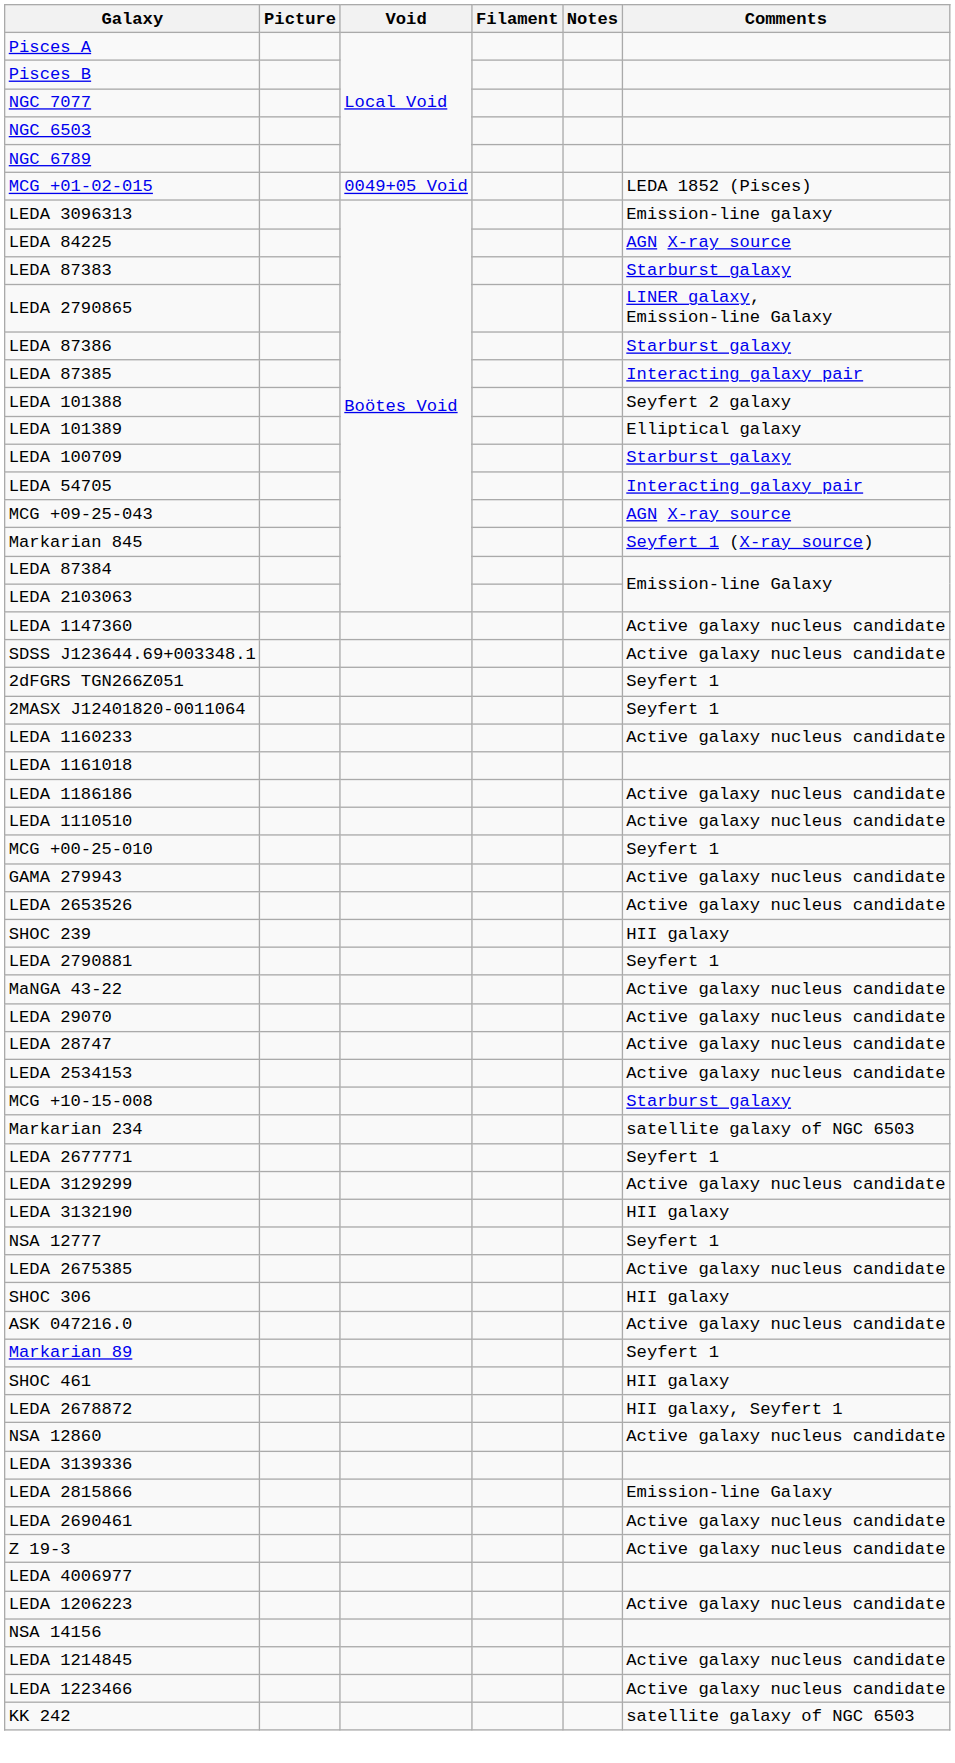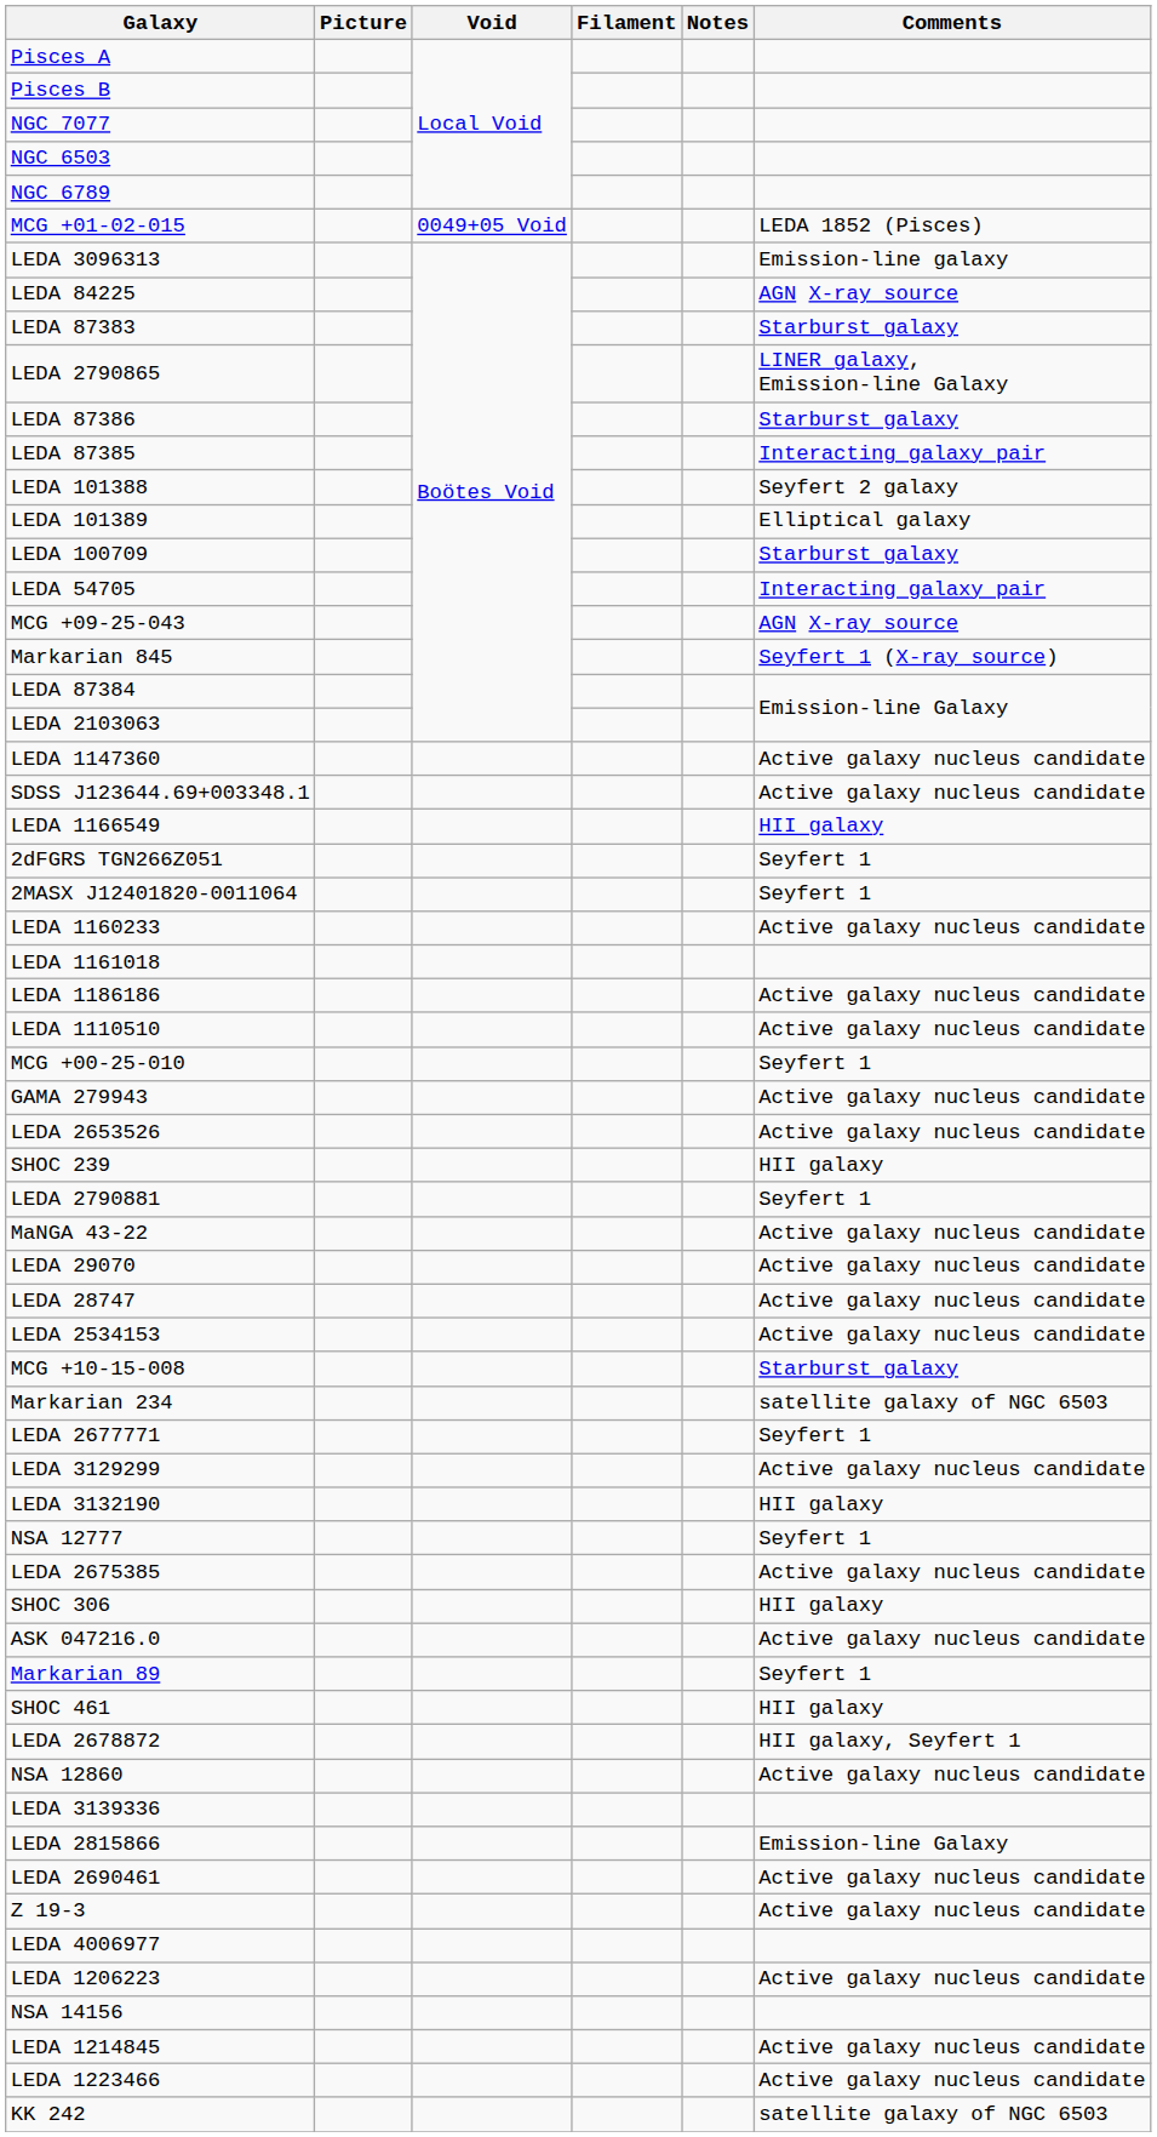 <table class="wikitable sortable">
 <tr>
 <th>Galaxy</th>
 <th>Picture</th>
 <th>Void</th>
 <th>Filament</th>
 <th>Notes</th>
 <th>Comments</th>
 </tr>
 <tr>
 <td><a href='#'>Pisces A</a></td>
 <td></td>
 <td rowspan="5"><a href='#'>Local Void</a></td>
 <td></td>
 <td></td>
 <td></td>
 </tr>
 <tr>
 <td><a href='#'>Pisces B</a></td>
 <td></td>
 <td></td>
 <td></td>
 <td></td>
 </tr>
 <tr>
 <td><a href='#'>NGC 7077</a></td>
 <td></td>
 <td></td>
 <td></td>
 <td></td>
 </tr>
 <tr>
 <td><a href='#'>NGC 6503</a></td>
 <td></td>
 <td></td>
 <td></td>
 <td></td>
 </tr>
 <tr>
 <td><a href='#'>NGC 6789</a></td>
 <td></td>
 <td></td>
 <td></td>
 <td></td>
 </tr>
 <tr>
 <td><a href='#'>MCG +01-02-015</a></td>
 <td></td>
 <td><a href='#'>0049+05 Void</a></td>
 <td></td>
 <td></td>
 <td>LEDA 1852 (Pisces)</td>
 </tr>
 <tr>
 <td>LEDA 3096313</td>
 <td></td>
 <td rowspan="14"><a href='#'>Boötes Void</a></td>
 <td></td>
 <td></td>
 <td>Emission-line galaxy</td>
 </tr>
 <tr>
 <td>LEDA 84225</td>
 <td></td>
 <td></td>
 <td></td>
 <td><a href='#'>AGN</a> <a href='#'>X-ray source</a></td>
 </tr>
 <tr>
 <td>LEDA 87383</td>
 <td></td>
 <td></td>
 <td></td>
 <td><a href='#'>Starburst galaxy</a></td>
 </tr>
 <tr>
 <td>LEDA 2790865</td>
 <td></td>
 <td></td>
 <td></td>
 <td><a href='#'>LINER galaxy</a>,<br>Emission-line Galaxy</td>
 </tr>
 <tr>
 <td>LEDA 87386</td>
 <td></td>
 <td></td>
 <td></td>
 <td><a href='#'>Starburst galaxy</a></td>
 </tr>
 <tr>
 <td>LEDA 87385</td>
 <td></td>
 <td></td>
 <td></td>
 <td><a href='#'>Interacting galaxy pair</a></td>
 </tr>
 <tr>
 <td>LEDA 101388</td>
 <td></td>
 <td></td>
 <td></td>
 <td>Seyfert 2 galaxy</td>
 </tr>
 <tr>
 <td>LEDA 101389</td>
 <td></td>
 <td></td>
 <td></td>
 <td>Elliptical galaxy</td>
 </tr>
 <tr>
 <td>LEDA 100709</td>
 <td></td>
 <td></td>
 <td></td>
 <td><a href='#'>Starburst galaxy</a></td>
 </tr>
 <tr>
 <td>LEDA 54705</td>
 <td></td>
 <td></td>
 <td></td>
 <td><a href='#'>Interacting galaxy pair</a></td>
 </tr>
 <tr>
 <td>MCG +09-25-043</td>
 <td></td>
 <td></td>
 <td></td>
 <td><a href='#'>AGN</a> <a href='#'>X-ray source</a></td>
 </tr>
 <tr>
 <td>Markarian 845</td>
 <td></td>
 <td></td>
 <td></td>
 <td><a href='#'>Seyfert 1</a> (<a href='#'>X-ray source</a>)</td>
 </tr>
 <tr>
 <td>LEDA 87384</td>
 <td></td>
 <td></td>
 <td></td>
 <td rowspan="2">Emission-line Galaxy</td>
 </tr>
 <tr>
 <td>LEDA 2103063</td>
 <td></td>
 <td></td>
 <td></td>
 </tr>
 <tr>
 <td>LEDA 1147360</td>
 <td></td>
 <td></td>
 <td></td>
 <td></td>
 <td>Active galaxy nucleus candidate</td>
 </tr>
 <tr>
 <td>SDSS J123644.69+003348.1</td>
 <td></td>
 <td></td>
 <td></td>
 <td></td>
 <td>Active galaxy nucleus candidate</td>
+</tr>
+<tr>
+<td>LEDA 1166549</td>
+<td></td>
+<td></td>
+<td></td>
+<td></td>
+<td><a href='#'>HII galaxy</a></td>
 </tr>
 <tr>
 <td>2dFGRS TGN266Z051</td>
 <td></td>
 <td></td>
 <td></td>
 <td></td>
 <td>Seyfert 1</td>
 </tr>
 <tr>
 <td>2MASX J12401820-0011064</td>
 <td></td>
 <td></td>
 <td></td>
 <td></td>
 <td>Seyfert 1</td>
 </tr>
 <tr>
 <td>LEDA 1160233</td>
 <td></td>
 <td></td>
 <td></td>
 <td></td>
 <td>Active galaxy nucleus candidate</td>
 </tr>
 <tr>
 <td>LEDA 1161018</td>
 <td></td>
 <td></td>
 <td></td>
 <td></td>
 <td></td>
 </tr>
 <tr>
 <td>LEDA 1186186</td>
 <td></td>
 <td></td>
 <td></td>
 <td></td>
 <td>Active galaxy nucleus candidate</td>
 </tr>
 <tr>
 <td>LEDA 1110510</td>
 <td></td>
 <td></td>
 <td></td>
 <td></td>
 <td>Active galaxy nucleus candidate</td>
 </tr>
 <tr>
 <td>MCG +00-25-010</td>
 <td></td>
 <td></td>
 <td></td>
 <td></td>
 <td>Seyfert 1</td>
 </tr>
 <tr>
 <td>GAMA 279943</td>
 <td></td>
 <td></td>
 <td></td>
 <td></td>
 <td>Active galaxy nucleus candidate</td>
 </tr>
 <tr>
 <td>LEDA 2653526</td>
 <td></td>
 <td></td>
 <td></td>
 <td></td>
 <td>Active galaxy nucleus candidate</td>
 </tr>
 <tr>
 <td>SHOC 239</td>
 <td></td>
 <td></td>
 <td></td>
 <td></td>
 <td>HII galaxy</td>
 </tr>
 <tr>
 <td>LEDA 2790881</td>
 <td></td>
 <td></td>
 <td></td>
 <td></td>
 <td>Seyfert 1</td>
 </tr>
 <tr>
 <td>MaNGA 43-22</td>
 <td></td>
 <td></td>
 <td></td>
 <td></td>
 <td>Active galaxy nucleus candidate</td>
 </tr>
 <tr>
 <td>LEDA 29070</td>
 <td></td>
 <td></td>
 <td></td>
 <td></td>
 <td>Active galaxy nucleus candidate</td>
 </tr>
 <tr>
 <td>LEDA 28747</td>
 <td></td>
 <td></td>
 <td></td>
 <td></td>
 <td>Active galaxy nucleus candidate</td>
 </tr>
 <tr>
 <td>LEDA 2534153</td>
 <td></td>
 <td></td>
 <td></td>
 <td></td>
 <td>Active galaxy nucleus candidate</td>
 </tr>
 <tr>
 <td>MCG +10-15-008</td>
 <td></td>
 <td></td>
 <td></td>
 <td></td>
 <td><a href='#'>Starburst galaxy</a></td>
 </tr>
 <tr>
 <td>Markarian 234</td>
 <td></td>
 <td></td>
 <td></td>
 <td></td>
 <td>satellite galaxy of NGC 6503</td>
 </tr>
 <tr>
 <td>LEDA 2677771</td>
 <td></td>
 <td></td>
 <td></td>
 <td></td>
 <td>Seyfert 1</td>
 </tr>
 <tr>
 <td>LEDA 3129299</td>
 <td></td>
 <td></td>
 <td></td>
 <td></td>
 <td>Active galaxy nucleus candidate</td>
 </tr>
 <tr>
 <td>LEDA 3132190</td>
 <td></td>
 <td></td>
 <td></td>
 <td></td>
 <td>HII galaxy</td>
 </tr>
 <tr>
 <td>NSA 12777</td>
 <td></td>
 <td></td>
 <td></td>
 <td></td>
 <td>Seyfert 1</td>
 </tr>
 <tr>
 <td>LEDA 2675385</td>
 <td></td>
 <td></td>
 <td></td>
 <td></td>
 <td>Active galaxy nucleus candidate</td>
 </tr>
 <tr>
 <td>SHOC 306</td>
 <td></td>
 <td></td>
 <td></td>
 <td></td>
 <td>HII galaxy</td>
 </tr>
 <tr>
 <td>ASK 047216.0</td>
 <td></td>
 <td></td>
 <td></td>
 <td></td>
 <td>Active galaxy nucleus candidate</td>
 </tr>
 <tr>
 <td><a href='#'>Markarian 89</a></td>
 <td></td>
 <td></td>
 <td></td>
 <td></td>
 <td>Seyfert 1</td>
 </tr>
 <tr>
 <td>SHOC 461</td>
 <td></td>
 <td></td>
 <td></td>
 <td></td>
 <td>HII galaxy</td>
 </tr>
 <tr>
 <td>LEDA 2678872</td>
 <td></td>
 <td></td>
 <td></td>
 <td></td>
 <td>HII galaxy, Seyfert 1</td>
 </tr>
 <tr>
 <td>NSA 12860</td>
 <td></td>
 <td></td>
 <td></td>
 <td></td>
 <td>Active galaxy nucleus candidate</td>
 </tr>
 <tr>
 <td>LEDA 3139336</td>
 <td></td>
 <td></td>
 <td></td>
 <td></td>
 <td></td>
 </tr>
 <tr>
 <td>LEDA 2815866</td>
 <td></td>
 <td></td>
 <td></td>
 <td></td>
 <td>Emission-line Galaxy</td>
 </tr>
 <tr>
 <td>LEDA 2690461</td>
 <td></td>
 <td></td>
 <td></td>
 <td></td>
 <td>Active galaxy nucleus candidate</td>
 </tr>
 <tr>
 <td>Z 19-3</td>
 <td></td>
 <td></td>
 <td></td>
 <td></td>
 <td>Active galaxy nucleus candidate</td>
 </tr>
 <tr>
 <td>LEDA 4006977</td>
 <td></td>
 <td></td>
 <td></td>
 <td></td>
 <td></td>
 </tr>
 <tr>
 <td>LEDA 1206223</td>
 <td></td>
 <td></td>
 <td></td>
 <td></td>
 <td>Active galaxy nucleus candidate</td>
 </tr>
 <tr>
 <td>NSA 14156</td>
 <td></td>
 <td></td>
 <td></td>
 <td></td>
 <td></td>
 </tr>
 <tr>
 <td>LEDA 1214845</td>
 <td></td>
 <td></td>
 <td></td>
 <td></td>
 <td>Active galaxy nucleus candidate</td>
 </tr>
 <tr>
 <td>LEDA 1223466</td>
 <td></td>
 <td></td>
 <td></td>
 <td></td>
 <td>Active galaxy nucleus candidate</td>
 </tr>
 <tr>
 <td>KK 242</td>
 <td></td>
 <td></td>
 <td></td>
 <td></td>
 <td>satellite galaxy of NGC 6503</td>
 </tr>
 </table>
